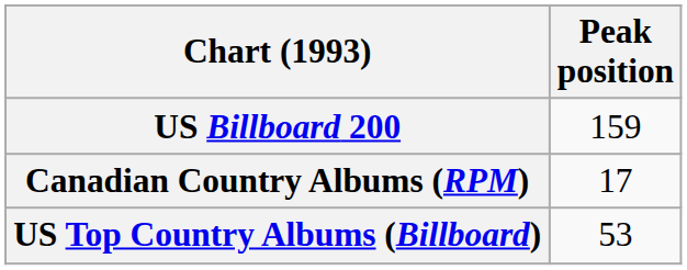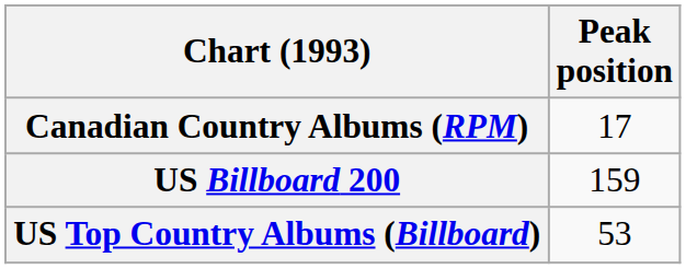 <table class="wikitable sortable plainrowheaders" style="text-align:center;">
 <tr>
 <th scope="col">Chart (1993)</th>
 <th scope="col">Peak<br>position</th>
 </tr>
 <tr>
+<th scope="row">Canadian Country Albums (<em><a href='#'>RPM</a></em>)</th>
+<td>17</td>
+</tr>
+<tr>
 <th scope="row">US <a href='#'><em>Billboard</em> 200</a></th>
 <td>159</td>
-</tr>
-<tr>
-<th scope="row">Canadian Country Albums (<em><a href='#'>RPM</a></em>)</th>
-<td>17</td>
 </tr>
 <tr>
 <th scope="row">US <a href='#'>Top Country Albums</a> (<em><a href='#'>Billboard</a></em>)</th>
 <td>53</td>
 </tr>
 </table>
